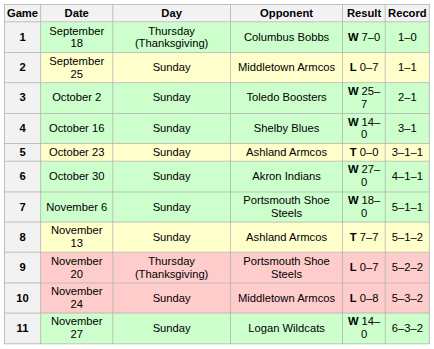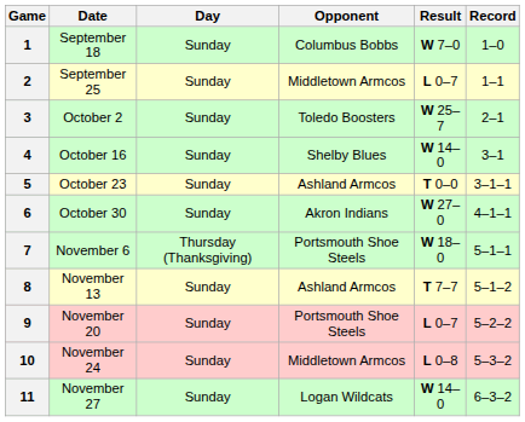 <table class="wikitable" style="text-align:center">
 <tr>
 <th>Game</th>
 <th>Date</th>
 <th>Day</th>
 <th>Opponent</th>
 <th>Result</th>
 <th>Record</th>
 </tr>
 <tr style="background:#cfc;">
 <th scope="row">1</th>
 <td>September 18</td>
-<td>Thursday (Thanksgiving)</td>
+<td>Sunday</td>
 <td>Columbus Bobbs</td>
 <td><strong>W</strong> 7–0</td>
 <td>1–0</td>
 </tr>
 <tr style="background:#ffc;">
 <th scope="row">2</th>
 <td>September 25</td>
 <td>Sunday</td>
 <td>Middletown Armcos</td>
 <td><strong>L</strong> 0–7</td>
 <td>1–1</td>
 </tr>
 <tr style="background:#cfc;">
 <th scope="row">3</th>
 <td>October 2</td>
 <td>Sunday</td>
 <td>Toledo Boosters</td>
 <td><strong>W</strong> 25–7</td>
 <td>2–1</td>
 </tr>
 <tr style="background:#cfc;">
 <th scope="row">4</th>
 <td>October 16</td>
 <td>Sunday</td>
 <td>Shelby Blues</td>
 <td><strong>W</strong> 14–0</td>
 <td>3–1</td>
 </tr>
 <tr style="background:#ffc;">
 <th scope="row">5</th>
 <td>October 23</td>
 <td>Sunday</td>
 <td>Ashland Armcos</td>
 <td><strong>T</strong> 0–0</td>
 <td>3–1–1</td>
 </tr>
 <tr style="background:#cfc;">
 <th scope="row">6</th>
 <td>October 30</td>
 <td>Sunday</td>
 <td>Akron Indians</td>
 <td><strong>W</strong> 27–0</td>
 <td>4–1–1</td>
 </tr>
 <tr style="background:#cfc;">
 <th scope="row">7</th>
 <td>November 6</td>
-<td>Sunday</td>
+<td>Thursday (Thanksgiving)</td>
 <td>Portsmouth Shoe Steels</td>
 <td><strong>W</strong> 18–0</td>
 <td>5–1–1</td>
 </tr>
 <tr style="background:#ffc;">
 <th scope="row">8</th>
 <td>November 13</td>
 <td>Sunday</td>
 <td>Ashland Armcos</td>
 <td><strong>T</strong> 7–7</td>
 <td>5–1–2</td>
 </tr>
 <tr style="background:#fcc;">
 <th scope="row">9</th>
 <td>November 20</td>
-<td>Thursday (Thanksgiving)</td>
+<td>Sunday</td>
 <td>Portsmouth Shoe Steels</td>
 <td><strong>L</strong> 0–7</td>
 <td>5–2–2</td>
 </tr>
 <tr style="background:#fcc;">
 <th scope="row">10</th>
 <td>November 24</td>
 <td>Sunday</td>
 <td>Middletown Armcos</td>
 <td><strong>L</strong> 0–8</td>
 <td>5–3–2</td>
 </tr>
 <tr style="background:#cfc;">
 <th scope="row">11</th>
 <td>November 27</td>
 <td>Sunday</td>
 <td>Logan Wildcats</td>
 <td><strong>W</strong> 14–0</td>
 <td>6–3–2</td>
 </tr>
 </table>
